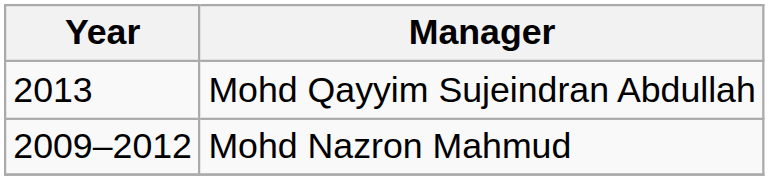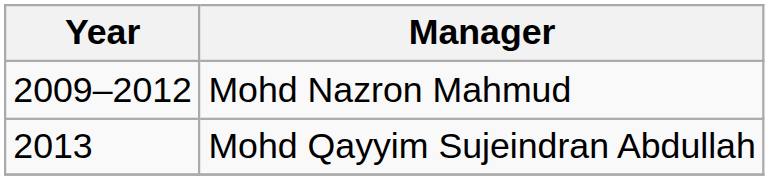 <table class="wikitable">
 <tr>
 <th>Year</th>
 <th>Manager</th>
 </tr>
 <tr>
+<td>2009–2012</td>
+<td> Mohd Nazron Mahmud</td>
+</tr>
+<tr>
 <td>2013</td>
 <td> Mohd Qayyim Sujeindran Abdullah</td>
 </tr>
 <tr>
-<td>2009–2012</td>
-<td> Mohd Nazron Mahmud</td>
-</tr>
-<tr>
 </tr>
 </table>
